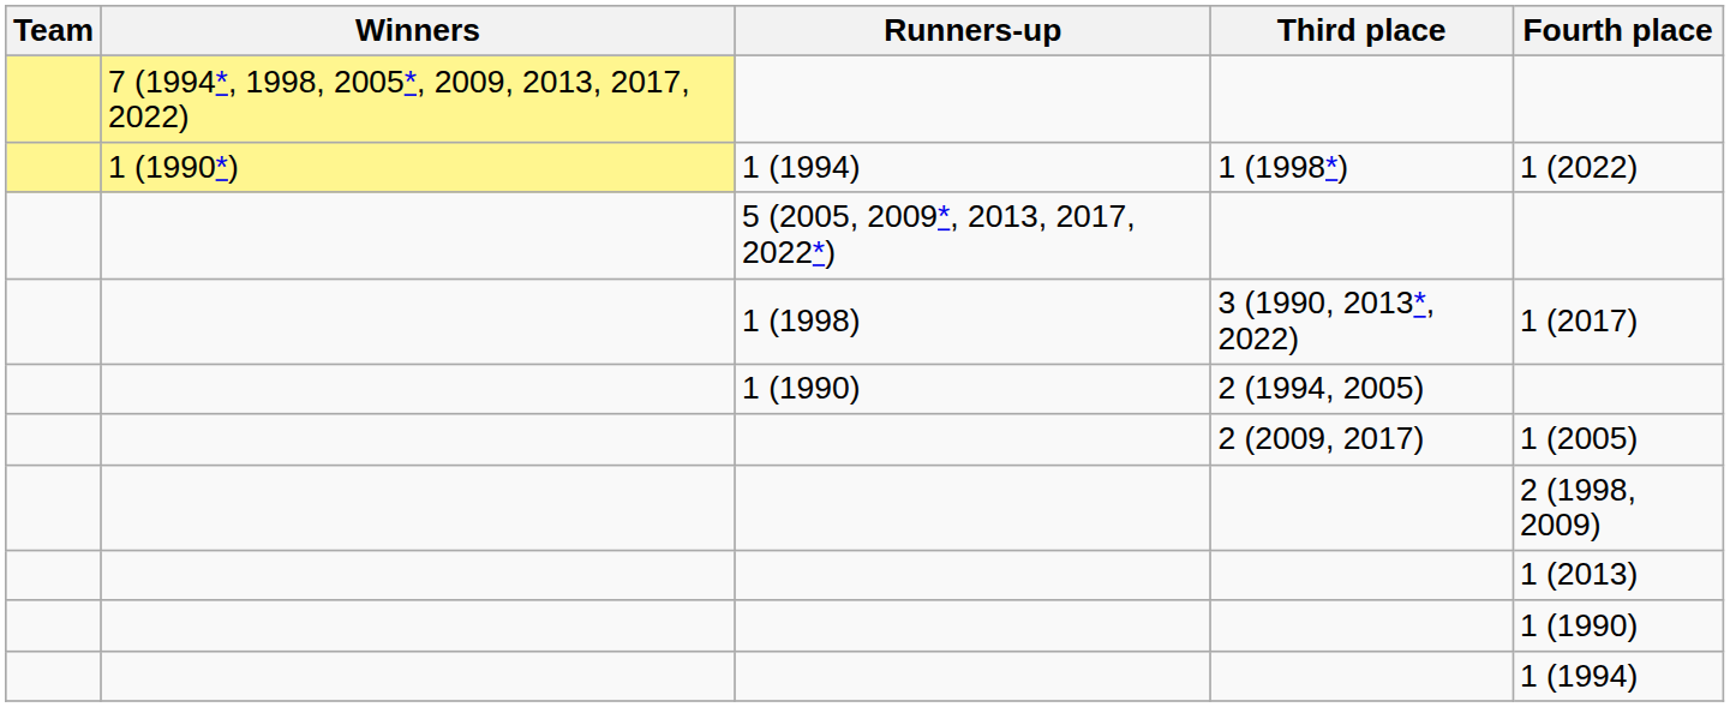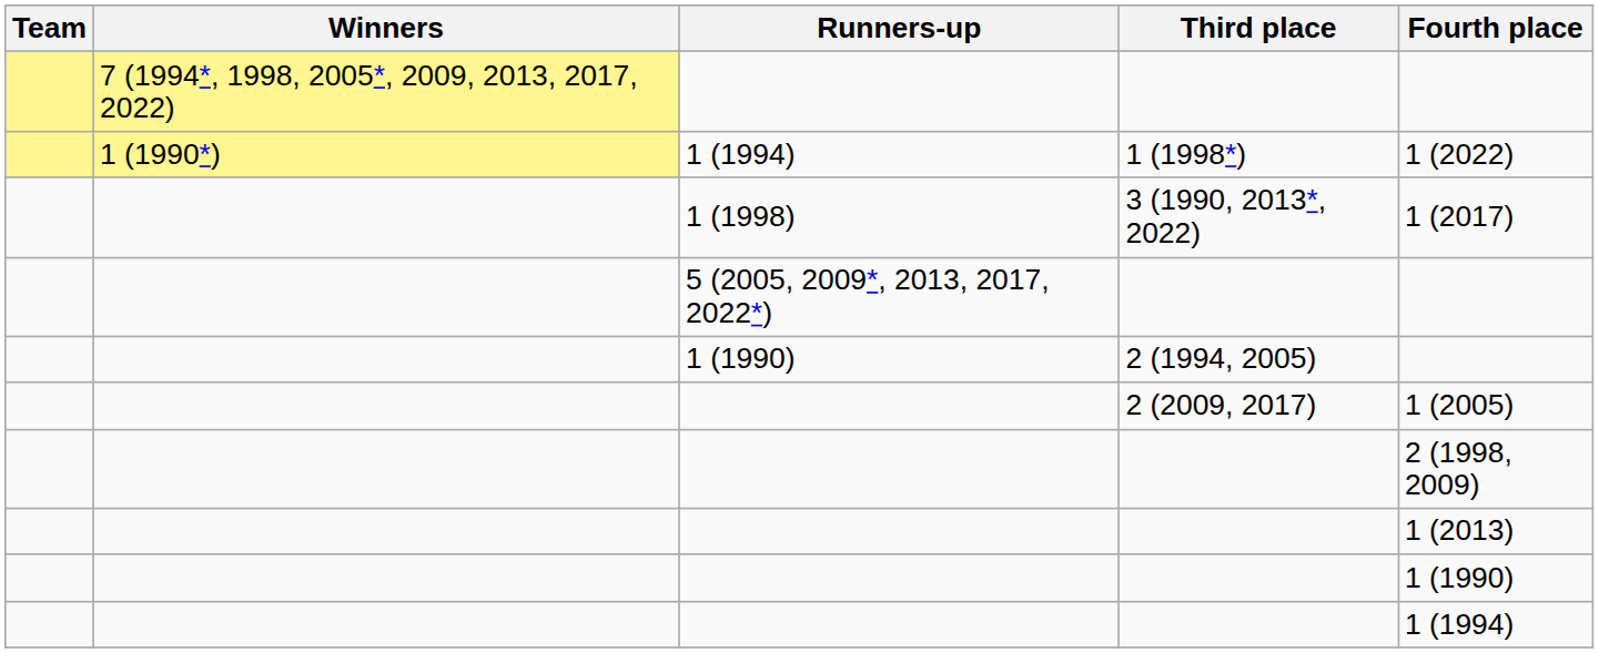 <table class="wikitable sortable">
 <tr>
 <th>Team</th>
 <th>Winners</th>
 <th>Runners-up</th>
 <th>Third place</th>
 <th>Fourth place</th>
 </tr>
 <tr>
 <td bgcolor=#FFF68F></td>
 <td bgcolor="#FFF68F">7 (1994<a href='#'>*</a>, 1998, 2005<a href='#'>*</a>, 2009, 2013, 2017, 2022)</td>
 <td></td>
 <td></td>
 <td></td>
 </tr>
 <tr>
 <td bgcolor=#FFF68F></td>
 <td bgcolor=#FFF68F>1 (1990<a href='#'>*</a>)</td>
 <td>1 (1994)</td>
 <td>1 (1998<a href='#'>*</a>)</td>
 <td>1 (2022)</td>
 </tr>
 <tr>
 <td></td>
 <td></td>
-<td>5 (2005, 2009<a href='#'>*</a>, 2013, 2017, 2022<a href='#'>*</a>)</td>
-<td></td>
-<td></td>
+<td>1 (1998)</td>
+<td>3 (1990, 2013<a href='#'>*</a>, 2022)</td>
+<td>1 (2017)</td>
 </tr>
 <tr>
 <td></td>
 <td></td>
-<td>1 (1998)</td>
-<td>3 (1990, 2013<a href='#'>*</a>, 2022)</td>
-<td>1 (2017)</td>
+<td>5 (2005, 2009<a href='#'>*</a>, 2013, 2017, 2022<a href='#'>*</a>)</td>
+<td></td>
+<td></td>
 </tr>
 <tr>
 <td></td>
 <td></td>
 <td>1 (1990)</td>
 <td>2 (1994, 2005)</td>
 <td></td>
 </tr>
 <tr>
 <td></td>
 <td></td>
 <td></td>
 <td>2 (2009, 2017)</td>
 <td>1 (2005)</td>
 </tr>
 <tr>
 <td></td>
 <td></td>
 <td></td>
 <td></td>
 <td>2 (1998, 2009)</td>
 </tr>
 <tr>
 <td></td>
 <td></td>
 <td></td>
 <td></td>
 <td>1 (2013)</td>
 </tr>
 <tr>
 <td></td>
 <td></td>
 <td></td>
 <td></td>
 <td>1 (1990)</td>
 </tr>
 <tr>
 <td></td>
 <td></td>
 <td></td>
 <td></td>
 <td>1 (1994)</td>
 </tr>
 </table>
